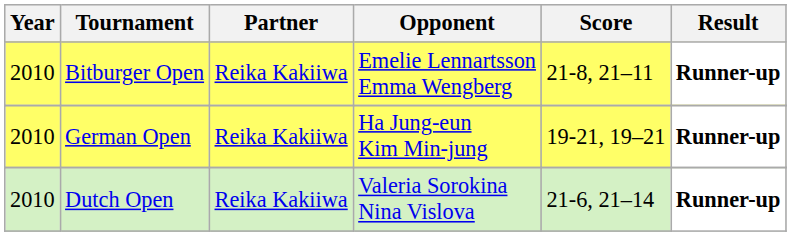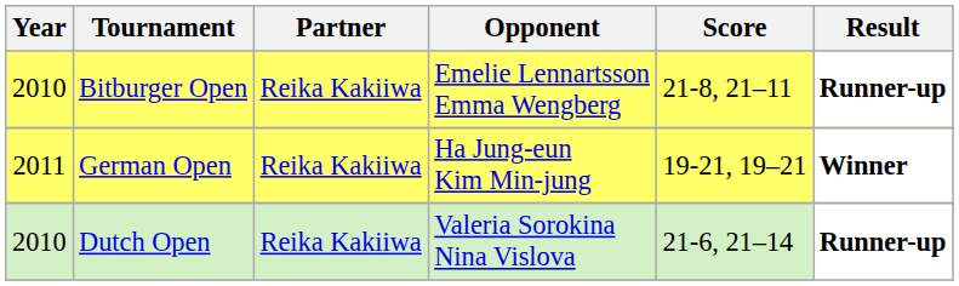 <table class="sortable wikitable" style="font-size: 90%;">
 <tr>
 <th>Year</th>
 <th>Tournament</th>
 <th>Partner</th>
 <th>Opponent</th>
 <th>Score</th>
 <th>Result</th>
 </tr>
 <tr style="background:#FFFF67">
 <td align="center">2010</td>
 <td align="left"><a href='#'>Bitburger Open</a></td>
 <td align="left"> <a href='#'>Reika Kakiiwa</a></td>
 <td align="left"> <a href='#'>Emelie Lennartsson</a> <br>  <a href='#'>Emma Wengberg</a></td>
 <td align="left">21-8, 21–11</td>
 <td style="text-align:left; background:white"> <strong>Runner-up</strong></td>
 </tr>
 <tr>
 </tr>
 <tr style="background:#FFFF67">
-<td align="center">2010</td>
+<td align="center">2011</td>
 <td align="left"><a href='#'>German Open</a></td>
 <td align="left"> <a href='#'>Reika Kakiiwa</a></td>
 <td align="left"> <a href='#'>Ha Jung-eun</a> <br>  <a href='#'>Kim Min-jung</a></td>
 <td align="left">19-21, 19–21</td>
-<td style="text-align:left; background:white"> <strong>Runner-up</strong></td>
+<td style="text-align:left; background:white"> <strong>Winner</strong></td>
 </tr>
 <tr>
 </tr>
 <tr style="background:#D4F1C5">
 <td align="center">2010</td>
 <td align="left"><a href='#'>Dutch Open</a></td>
 <td align="left"> <a href='#'>Reika Kakiiwa</a></td>
 <td align="left"> <a href='#'>Valeria Sorokina</a> <br>  <a href='#'>Nina Vislova</a></td>
 <td align="left">21-6, 21–14</td>
 <td style="text-align:left; background:white"> <strong>Runner-up</strong></td>
 </tr>
 </table>
